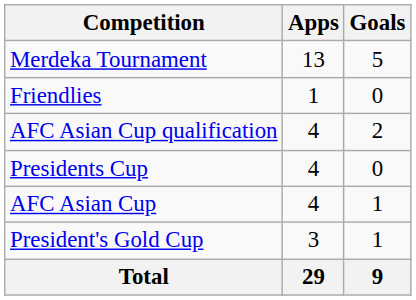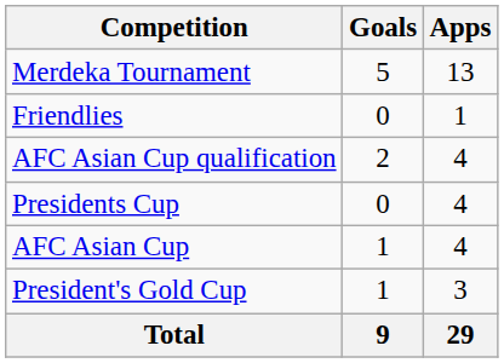 <table class="wikitable" style="text-align:center">
 <tr>
 <th>Competition</th>
+<th>Goals</th>
 <th>Apps</th>
-<th>Goals</th>
 </tr>
 <tr>
 <td style="text-align:left"><a href='#'>Merdeka Tournament</a></td>
+<td>5</td>
 <td>13</td>
-<td>5</td>
 </tr>
 <tr>
 <td style="text-align:left"><a href='#'>Friendlies</a></td>
+<td>0</td>
 <td>1</td>
-<td>0</td>
 </tr>
 <tr>
 <td style="text-align:left"><a href='#'>AFC Asian Cup qualification</a></td>
+<td>2</td>
 <td>4</td>
-<td>2</td>
 </tr>
 <tr>
 <td style="text-align:left"><a href='#'>Presidents Cup</a></td>
+<td>0</td>
 <td>4</td>
-<td>0</td>
 </tr>
 <tr>
 <td style="text-align:left"><a href='#'>AFC Asian Cup</a></td>
+<td>1</td>
 <td>4</td>
-<td>1</td>
 </tr>
 <tr>
 <td style="text-align:left"><a href='#'>President's Gold Cup</a></td>
+<td>1</td>
 <td>3</td>
-<td>1</td>
 </tr>
 <tr>
 <th>Total</th>
+<th>9</th>
 <th>29</th>
-<th>9</th>
 </tr>
 </table>
